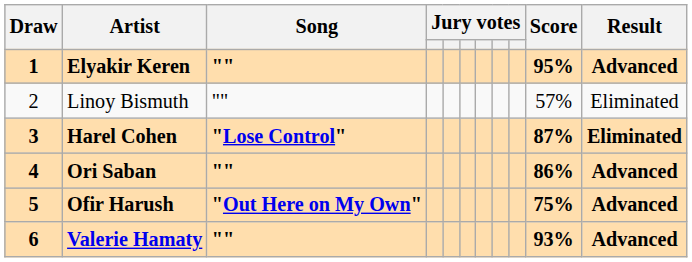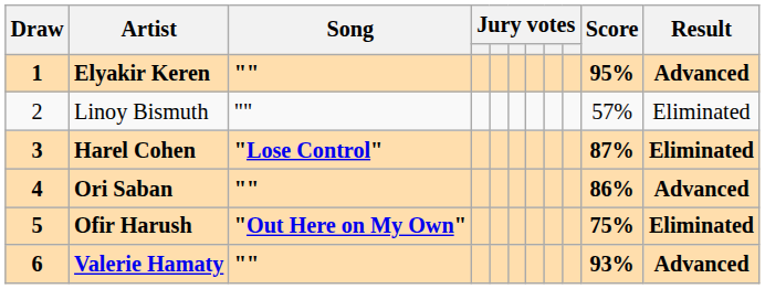 <table class="sortable wikitable" style="margin: 1em auto 1em auto; text-align:center; font-size:90%; line-height:18px;">
 <tr>
 <th rowspan="2">Draw</th>
 <th rowspan="2">Artist</th>
 <th rowspan="2">Song</th>
 <th colspan="6" class="unsortable">Jury votes</th>
 <th rowspan="2">Score</th>
 <th rowspan="2">Result</th>
 </tr>
 <tr>
 <th class="unsortable"></th>
 <th class="unsortable"></th>
 <th class="unsortable"></th>
 <th class="unsortable"></th>
 <th class="unsortable"></th>
 <th class="unsortable"></th>
 </tr>
 <tr style="font-weight:bold; background:navajowhite;">
 <td>1</td>
 <td align="left">Elyakir Keren</td>
 <td align="left">""</td>
 <td></td>
 <td></td>
 <td></td>
 <td></td>
 <td></td>
 <td></td>
 <td>95%</td>
 <td>Advanced</td>
 </tr>
 <tr>
 <td>2</td>
 <td align="left">Linoy Bismuth</td>
 <td align="left">""</td>
 <td></td>
 <td></td>
 <td></td>
 <td></td>
 <td></td>
 <td></td>
 <td>57%</td>
 <td>Eliminated</td>
 </tr>
 <tr style="font-weight:bold; background:navajowhite;">
 <td>3</td>
 <td align="left">Harel Cohen</td>
 <td align="left">"<a href='#'>Lose Control</a>"</td>
 <td></td>
 <td></td>
 <td></td>
 <td></td>
 <td></td>
 <td></td>
 <td>87%</td>
 <td>Eliminated</td>
 </tr>
 <tr style="font-weight:bold; background:navajowhite;">
 <td>4</td>
 <td align="left">Ori Saban</td>
 <td align="left">""</td>
 <td></td>
 <td></td>
 <td></td>
 <td></td>
 <td></td>
 <td></td>
 <td>86%</td>
 <td>Advanced</td>
 </tr>
 <tr style="font-weight:bold; background:navajowhite;">
 <td>5</td>
 <td align="left">Ofir Harush</td>
 <td align="left">"<a href='#'>Out Here on My Own</a>"</td>
 <td></td>
 <td></td>
 <td></td>
 <td></td>
 <td></td>
 <td></td>
 <td>75%</td>
-<td>Advanced</td>
+<td>Eliminated</td>
 </tr>
 <tr style="font-weight:bold; background:navajowhite;">
 <td>6</td>
 <td align="left"><a href='#'>Valerie Hamaty</a></td>
 <td align="left">""</td>
 <td></td>
 <td></td>
 <td></td>
 <td></td>
 <td></td>
 <td></td>
 <td>93%</td>
 <td>Advanced</td>
 </tr>
 </table>
